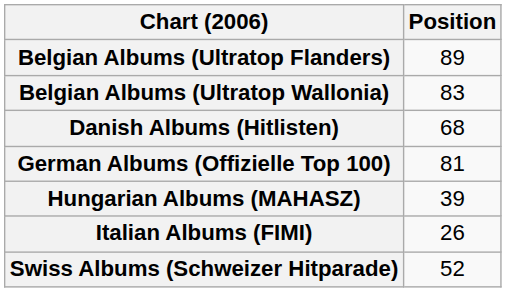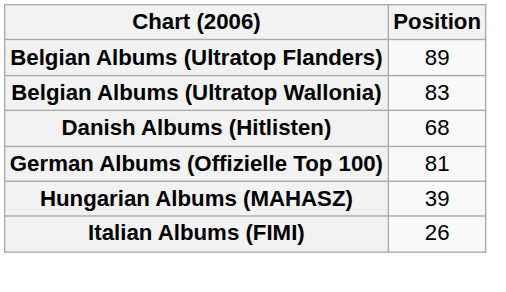 <table class="wikitable sortable plainrowheaders" style="text-align:center">
 <tr>
 <th scope="col">Chart (2006)</th>
 <th scope="col">Position</th>
 </tr>
 <tr>
 <th scope="row">Belgian Albums (Ultratop Flanders)</th>
 <td>89</td>
 </tr>
 <tr>
 <th scope="row">Belgian Albums (Ultratop Wallonia)</th>
 <td>83</td>
 </tr>
 <tr>
 <th scope="row">Danish Albums (Hitlisten)</th>
 <td>68</td>
 </tr>
 <tr>
 <th scope="row">German Albums (Offizielle Top 100)</th>
 <td>81</td>
 </tr>
 <tr>
 <th scope="row">Hungarian Albums (MAHASZ)</th>
 <td>39</td>
 </tr>
 <tr>
 <th scope="row">Italian Albums (FIMI)</th>
 <td>26</td>
 </tr>
-<tr>
-<th scope="row">Swiss Albums (Schweizer Hitparade)</th>
-<td>52</td>
-</tr>
 </table>
